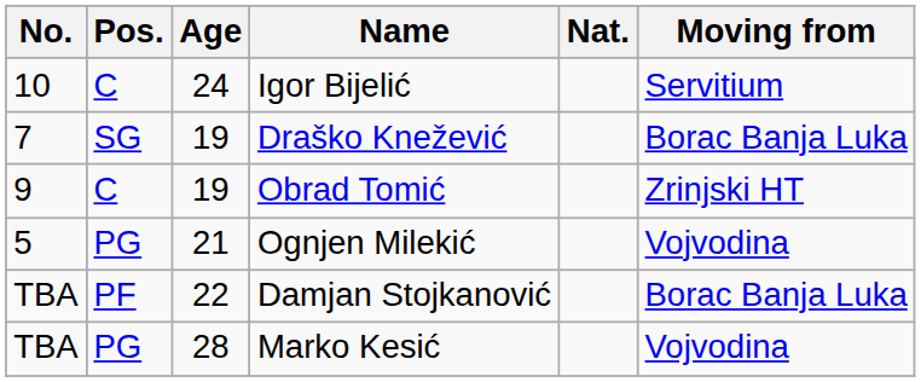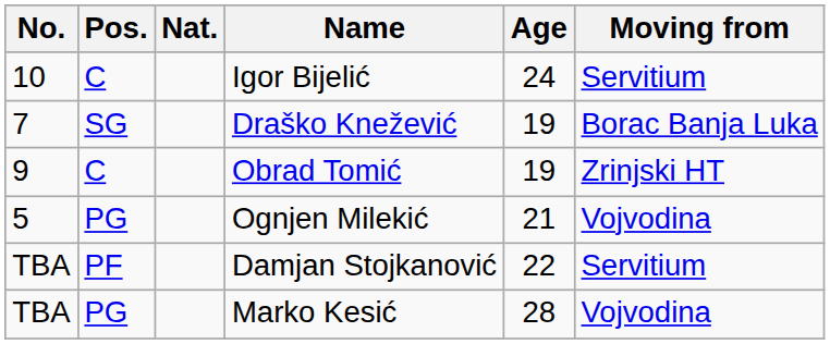 <table class="wikitable">
 <tr>
 <th>No.</th>
 <th>Pos.</th>
+<th>Nat.</th>
+<th>Name</th>
 <th>Age</th>
-<th>Name</th>
-<th>Nat.</th>
 <th>Moving from</th>
 </tr>
 <tr>
 <td>10</td>
 <td><a href='#'>C</a></td>
+<td></td>
+<td>Igor Bijelić</td>
 <td align=center>24</td>
-<td>Igor Bijelić</td>
-<td></td>
 <td> <a href='#'>Servitium</a></td>
 </tr>
 <tr>
 <td>7</td>
 <td><a href='#'>SG</a></td>
+<td></td>
+<td><a href='#'>Draško Knežević</a></td>
 <td align=center>19</td>
-<td><a href='#'>Draško Knežević</a></td>
-<td></td>
 <td> <a href='#'>Borac Banja Luka</a></td>
 </tr>
 <tr>
 <td>9</td>
 <td><a href='#'>C</a></td>
+<td></td>
+<td><a href='#'>Obrad Tomić</a></td>
 <td align=center>19</td>
-<td><a href='#'>Obrad Tomić</a></td>
-<td></td>
 <td> <a href='#'>Zrinjski HT</a></td>
 </tr>
 <tr>
 <td>5</td>
 <td><a href='#'>PG</a></td>
+<td></td>
+<td>Ognjen Milekić</td>
 <td align=center>21</td>
-<td>Ognjen Milekić</td>
-<td></td>
 <td> <a href='#'>Vojvodina</a></td>
 </tr>
 <tr>
 <td>TBA</td>
 <td><a href='#'>PF</a></td>
+<td></td>
+<td>Damjan Stojkanović</td>
 <td align=center>22</td>
-<td>Damjan Stojkanović</td>
-<td></td>
-<td> <a href='#'>Borac Banja Luka</a></td>
+<td> <a href='#'>Servitium</a></td>
 </tr>
 <tr>
 <td>TBA</td>
 <td><a href='#'>PG</a></td>
+<td></td>
+<td>Marko Kesić</td>
 <td align=center>28</td>
-<td>Marko Kesić</td>
-<td></td>
 <td> <a href='#'>Vojvodina</a></td>
 </tr>
 </table>
